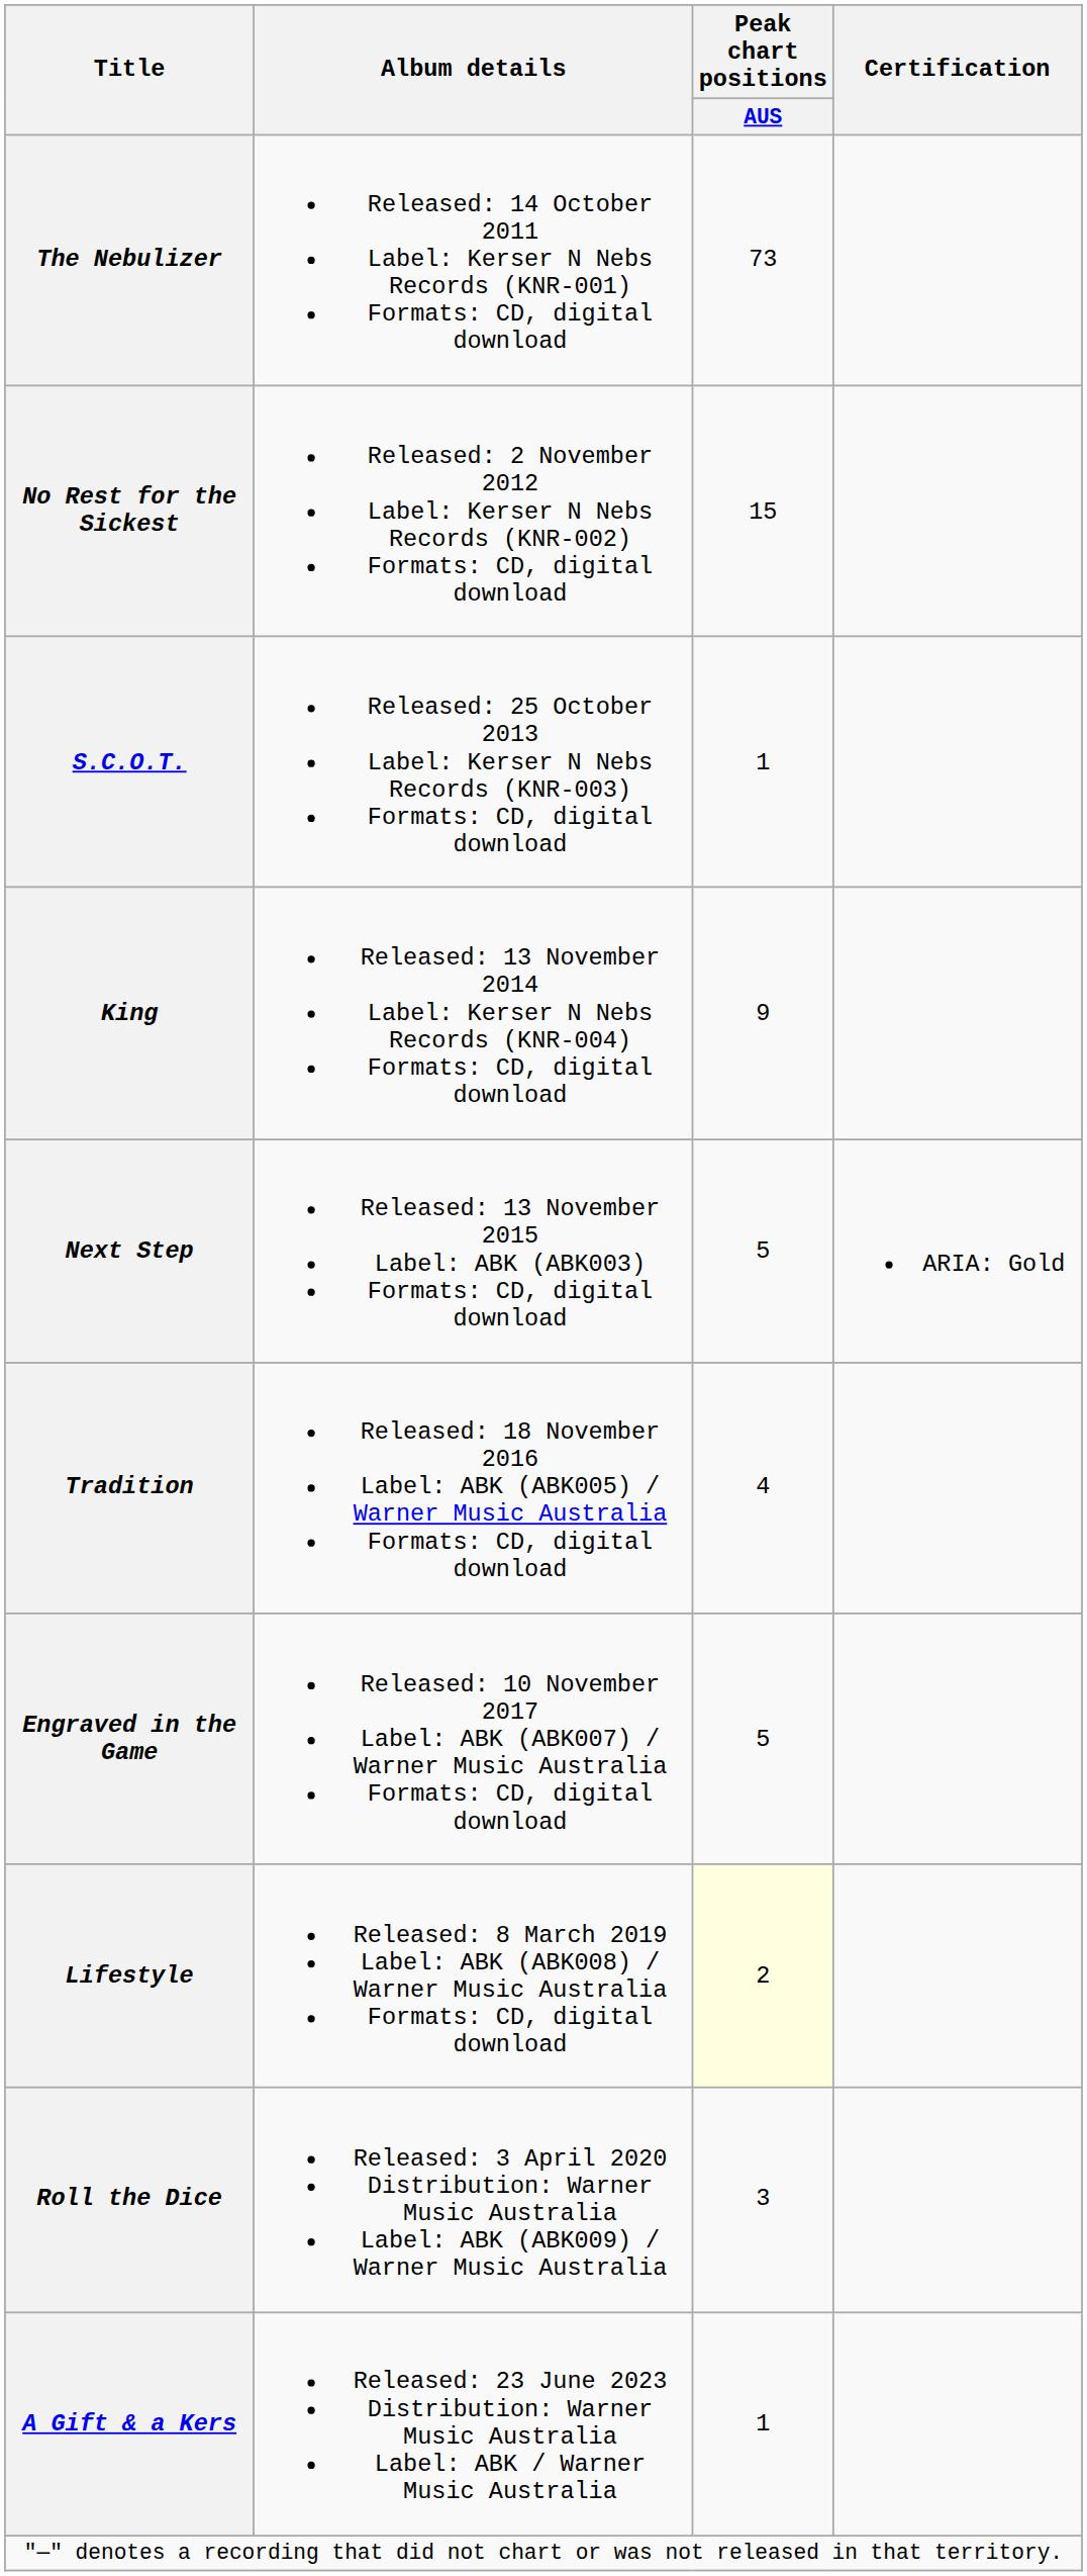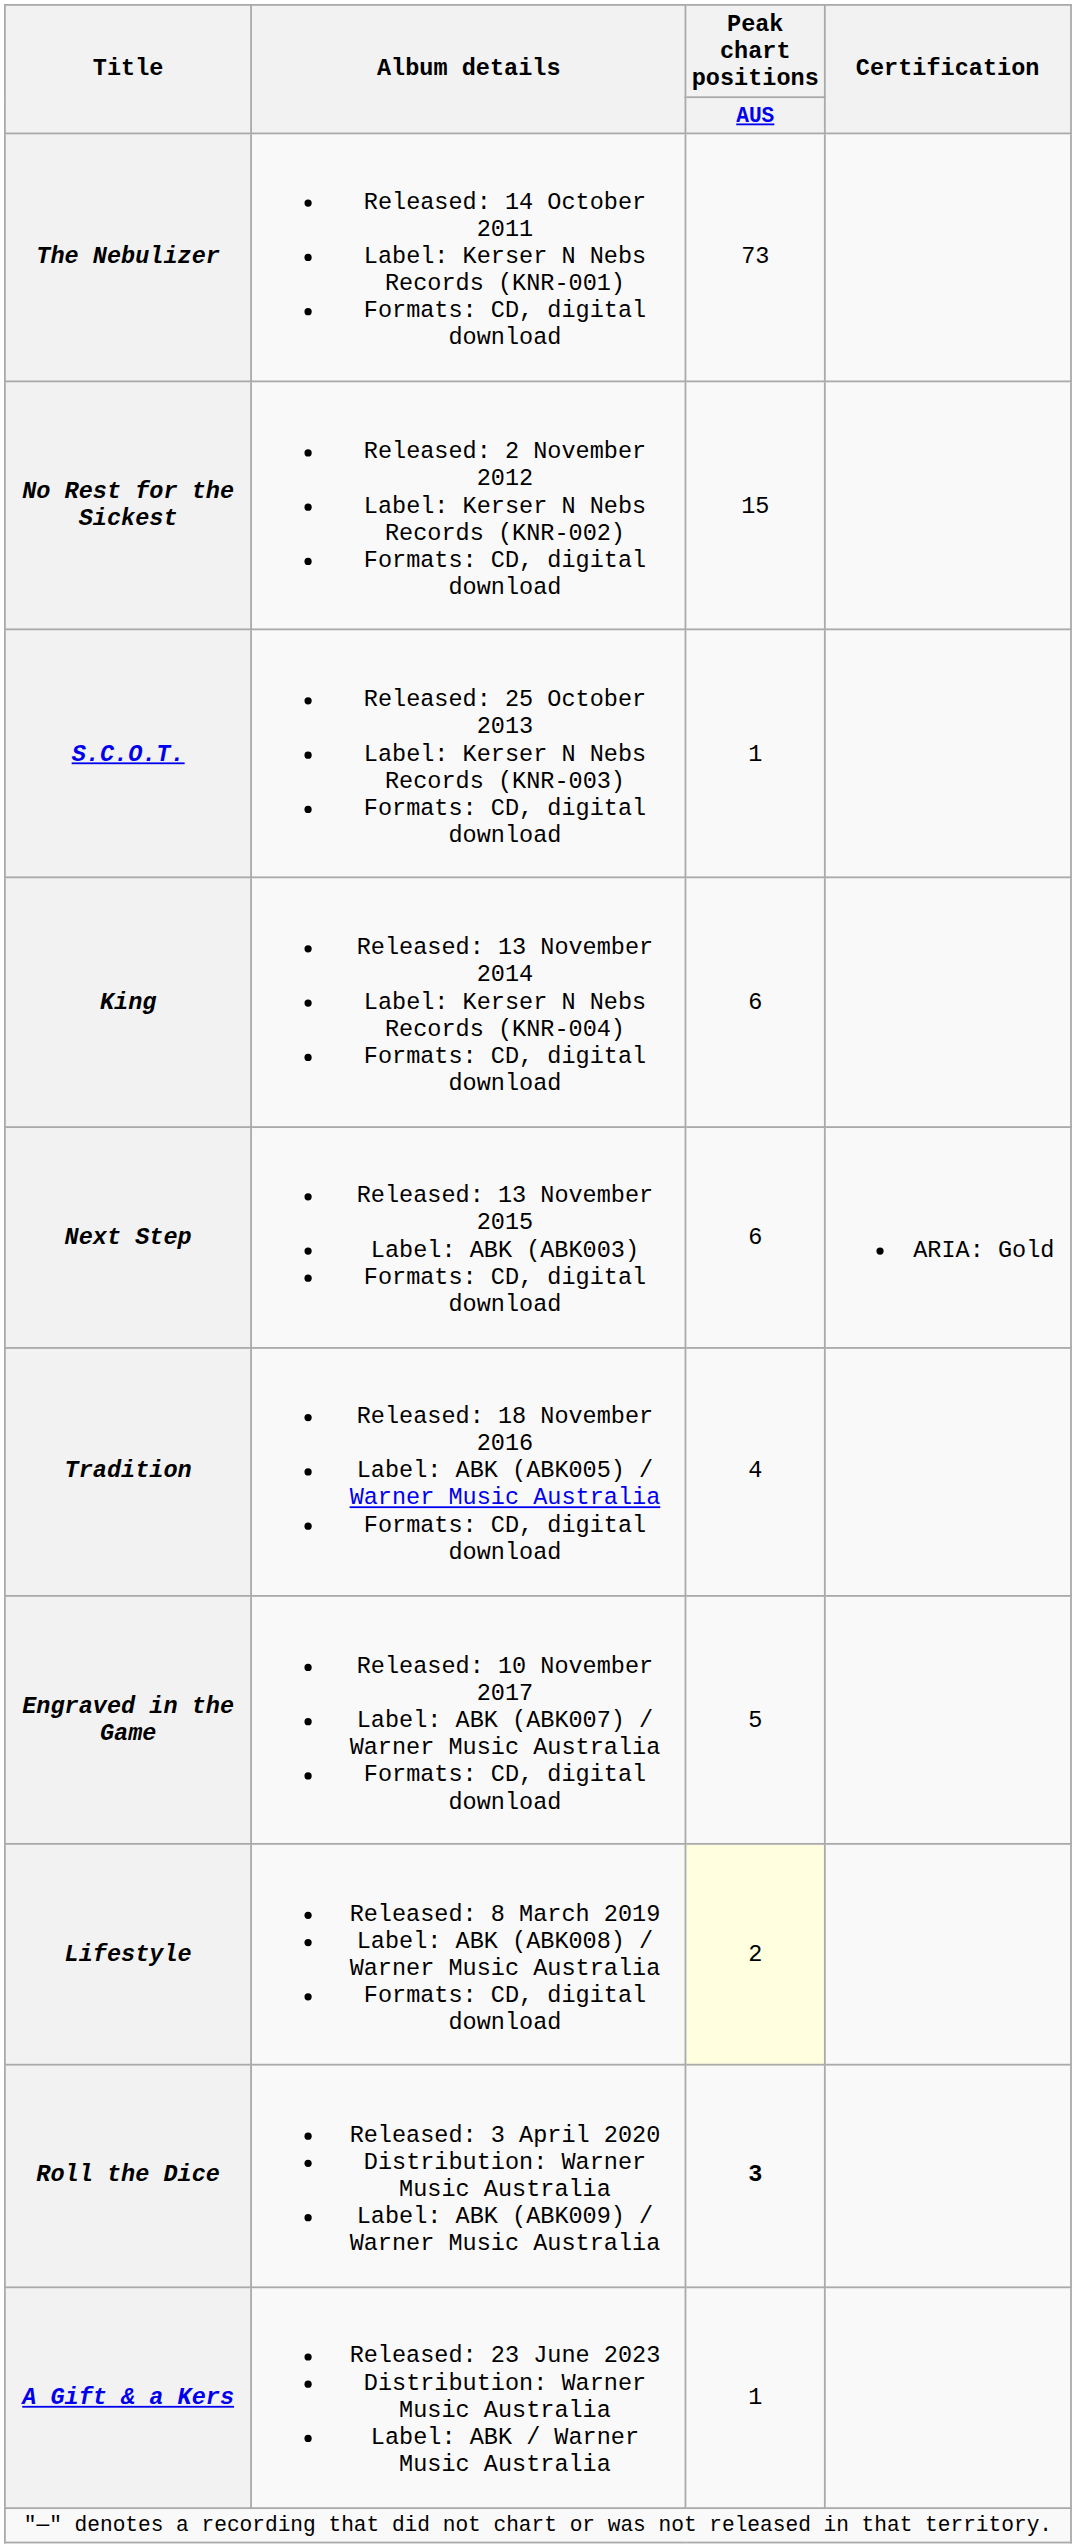 <table class="wikitable plainrowheaders" style="text-align:center">
 <tr>
 <th scope="col" rowspan="2" style="width:10em;">Title</th>
 <th scope="col" rowspan="2" style="width:18em;">Album details</th>
 <th scope="col" colspan="1">Peak chart positions</th>
 <th scope="col" rowspan="2" style="width:10em;">Certification</th>
 </tr>
 <tr>
 <th scope="col" style="width:2.5em; font-size:90%;"><a href='#'>AUS</a><br></th>
 </tr>
 <tr>
 <th scope="row"><em>The Nebulizer</em></th>
 <td><br><ul><li>Released: 14 October 2011</li><li>Label: Kerser N Nebs Records (KNR-001)</li><li>Formats: CD, digital download</li></ul></td>
 <td>73</td>
 <td></td>
 </tr>
 <tr>
 <th scope="row"><em>No Rest for the Sickest</em></th>
 <td><br><ul><li>Released: 2 November 2012</li><li>Label: Kerser N Nebs Records (KNR-002)</li><li>Formats: CD, digital download</li></ul></td>
 <td>15</td>
 <td></td>
 </tr>
 <tr>
 <th scope="row"><em><a href='#'>S.C.O.T.</a></em></th>
 <td><br><ul><li>Released: 25 October 2013</li><li>Label: Kerser N Nebs Records (KNR-003)</li><li>Formats: CD, digital download</li></ul></td>
 <td>1</td>
 <td></td>
 </tr>
 <tr>
 <th scope="row"><em>King</em></th>
 <td><br><ul><li>Released: 13 November 2014</li><li>Label: Kerser N Nebs Records (KNR-004)</li><li>Formats: CD, digital download</li></ul></td>
-<td>9</td>
+<td>6</td>
 <td></td>
 </tr>
 <tr>
 <th scope="row"><em>Next Step</em></th>
 <td><br><ul><li>Released: 13 November 2015</li><li>Label: ABK (ABK003)</li><li>Formats: CD, digital download</li></ul></td>
-<td>5</td>
+<td>6</td>
 <td><br><ul><li>ARIA: Gold</li></ul></td>
 </tr>
 <tr>
 <th scope="row"><em>Tradition</em></th>
 <td><br><ul><li>Released: 18 November 2016</li><li>Label: ABK (ABK005) / <a href='#'>Warner Music Australia</a></li><li>Formats: CD, digital download</li></ul></td>
 <td>4</td>
 <td></td>
 </tr>
 <tr>
 <th scope="row"><em>Engraved in the Game</em></th>
 <td><br><ul><li>Released: 10 November 2017</li><li>Label: ABK (ABK007) / Warner Music Australia</li><li>Formats: CD, digital download</li></ul></td>
 <td>5</td>
 <td></td>
 </tr>
 <tr>
 <th scope="row"><em>Lifestyle</em></th>
 <td><br><ul><li>Released: 8 March 2019</li><li>Label: ABK (ABK008) / Warner Music Australia</li><li>Formats: CD, digital download</li></ul></td>
 <td style="background: lightyellow;">2</td>
 <td></td>
 </tr>
 <tr>
 <th scope="row"><em>Roll the Dice</em></th>
 <td><br><ul><li>Released: 3 April 2020</li><li>Distribution: Warner Music Australia</li><li>Label: ABK (ABK009) / Warner Music Australia</li></ul></td>
-<td>3</td>
+<td><strong>3</strong></td>
 <td></td>
 </tr>
 <tr>
 <th scope="row"><em><a href='#'>A Gift & a Kers</a></em></th>
 <td><br><ul><li>Released: 23 June 2023</li><li>Distribution: Warner Music Australia</li><li>Label: ABK / Warner Music Australia</li></ul></td>
 <td>1<br></td>
 <td></td>
 </tr>
 <tr>
 <td colspan="6" style="font-size:90%">"—" denotes a recording that did not chart or was not released in that territory.</td>
 </tr>
 </table>
